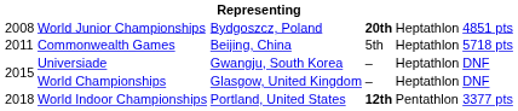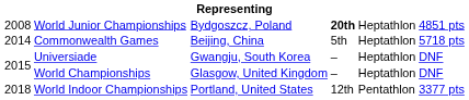 <table>
 <tr>
 <th colspan="6">Representing </th>
 </tr>
 <tr>
 <td>2008</td>
 <td><a href='#'>World Junior Championships</a></td>
 <td><a href='#'>Bydgoszcz, Poland</a></td>
 <td><strong>20th</strong></td>
 <td>Heptathlon</td>
 <td><a href='#'>4851 pts</a></td>
 </tr>
 <tr>
-<td>2011</td>
+<td>2014</td>
 <td><a href='#'>Commonwealth Games</a></td>
 <td><a href='#'>Beijing, China</a></td>
 <td>5th</td>
 <td>Heptathlon</td>
 <td><a href='#'>5718 pts</a></td>
 </tr>
 <tr>
 <td rowspan=2>2015</td>
 <td><a href='#'>Universiade</a></td>
 <td><a href='#'>Gwangju, South Korea</a></td>
 <td>–</td>
 <td>Heptathlon</td>
 <td><a href='#'>DNF</a></td>
 </tr>
 <tr>
 <td><a href='#'>World Championships</a></td>
 <td><a href='#'>Glasgow, United Kingdom</a></td>
 <td>–</td>
 <td>Heptathlon</td>
 <td><a href='#'>DNF</a></td>
 </tr>
 <tr>
 <td>2018</td>
 <td><a href='#'>World Indoor Championships</a></td>
 <td><a href='#'>Portland, United States</a></td>
-<td><strong>12th</strong></td>
+<td>12th</td>
 <td>Pentathlon</td>
 <td><a href='#'>3377 pts</a></td>
 </tr>
 </table>
